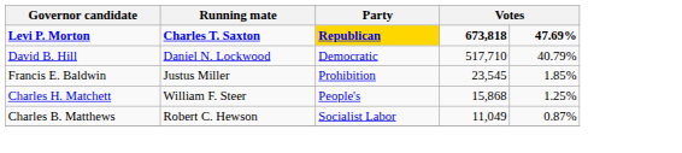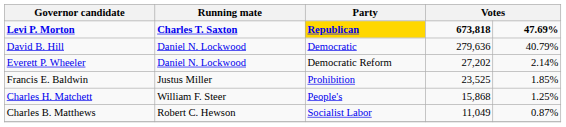 <table class=wikitable>
 <tr bgcolor=lightgrey>
 <th width="20%">Governor candidate</th>
 <th width="20%">Running mate</th>
 <th width="16%">Party</th>
 <th width="18%" colspan="2">Votes</th>
 </tr>
 <tr>
 <td><strong><a href='#'>Levi P. Morton</a></strong></td>
 <td><strong><a href='#'>Charles T. Saxton</a></strong></td>
 <td style="background: gold;"><strong><a href='#'>Republican</a></strong></td>
 <td align="right"><strong>673,818</strong></td>
 <td align="right"><strong>47.69%</strong></td>
 </tr>
 <tr>
 <td><a href='#'>David B. Hill</a></td>
 <td><a href='#'>Daniel N. Lockwood</a></td>
 <td><a href='#'>Democratic</a></td>
-<td align="right">517,710</td>
+<td align="right">279,636</td>
 <td align="right">40.79%</td>
+</tr>
+<tr>
+<td><a href='#'>Everett P. Wheeler</a></td>
+<td><a href='#'>Daniel N. Lockwood</a></td>
+<td>Democratic Reform</td>
+<td align="right">27,202</td>
+<td align="right">2.14%</td>
 </tr>
 <tr>
 <td>Francis E. Baldwin</td>
 <td>Justus Miller</td>
 <td><a href='#'>Prohibition</a></td>
-<td align="right">23,545</td>
+<td align="right">23,525</td>
 <td align="right">1.85%</td>
 </tr>
 <tr>
 <td><a href='#'>Charles H. Matchett</a></td>
 <td>William F. Steer</td>
 <td><a href='#'>People's</a></td>
 <td align="right">15,868</td>
 <td align="right">1.25%</td>
 </tr>
 <tr>
 <td>Charles B. Matthews</td>
 <td>Robert C. Hewson</td>
 <td><a href='#'>Socialist Labor</a></td>
 <td align="right">11,049</td>
 <td align="right">0.87%</td>
 </tr>
 <tr>
 </tr>
 </table>
